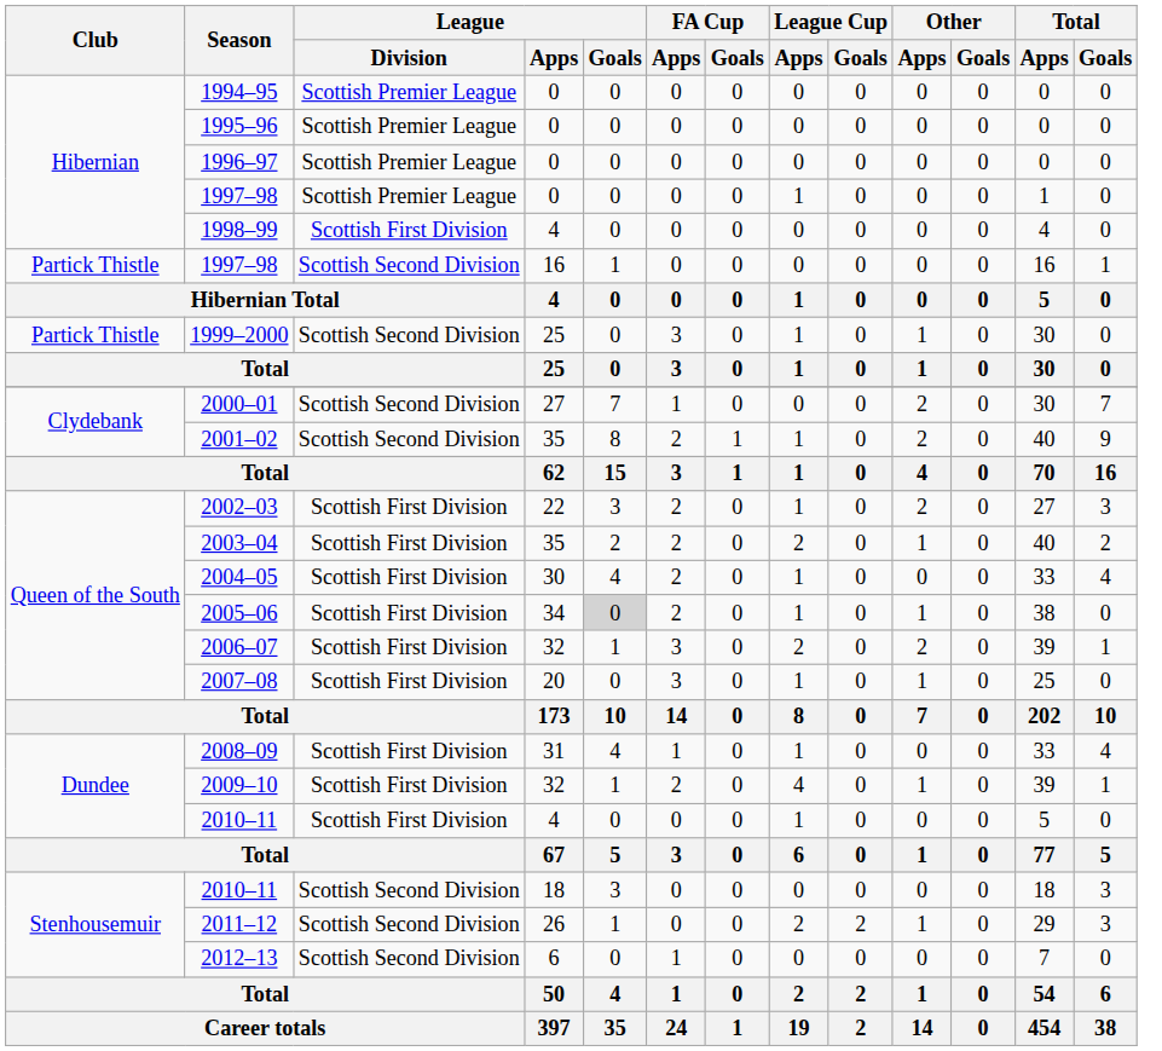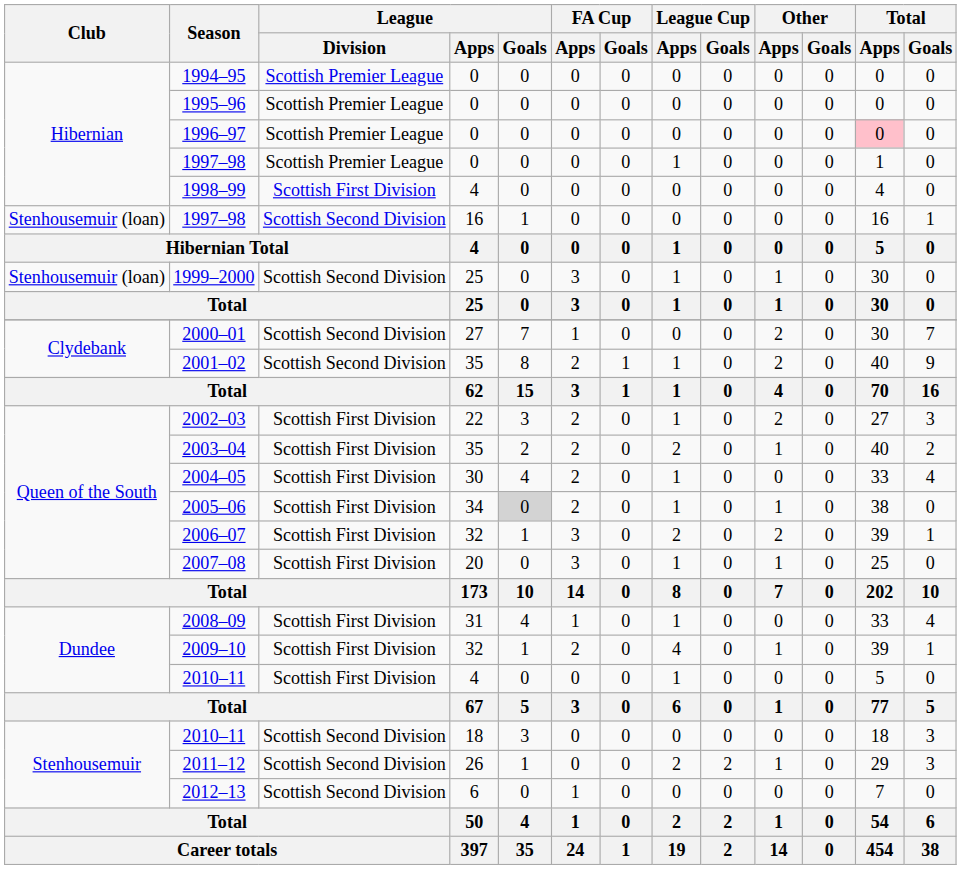 <table class="wikitable" style="text-align: center;">
 <tr>
 <th rowspan="2">Club</th>
 <th rowspan="2">Season</th>
 <th colspan="3">League</th>
 <th colspan="2">FA Cup</th>
 <th colspan="2">League Cup</th>
 <th colspan="2">Other</th>
 <th colspan="2">Total</th>
 </tr>
 <tr>
 <th>Division</th>
 <th>Apps</th>
 <th>Goals</th>
 <th>Apps</th>
 <th>Goals</th>
 <th>Apps</th>
 <th>Goals</th>
 <th>Apps</th>
 <th>Goals</th>
 <th>Apps</th>
 <th>Goals</th>
 </tr>
 <tr>
 <td rowspan="5" valign="center"><a href='#'>Hibernian</a></td>
 <td><a href='#'>1994–95</a></td>
 <td><a href='#'>Scottish Premier League</a></td>
 <td>0</td>
 <td>0</td>
 <td>0</td>
 <td>0</td>
 <td>0</td>
 <td>0</td>
 <td>0</td>
 <td>0</td>
 <td>0</td>
 <td>0</td>
 </tr>
 <tr>
 <td><a href='#'>1995–96</a></td>
 <td>Scottish Premier League</td>
 <td>0</td>
 <td>0</td>
 <td>0</td>
 <td>0</td>
 <td>0</td>
 <td>0</td>
 <td>0</td>
 <td>0</td>
 <td>0</td>
 <td>0</td>
 </tr>
 <tr>
 <td><a href='#'>1996–97</a></td>
 <td>Scottish Premier League</td>
 <td>0</td>
 <td>0</td>
 <td>0</td>
 <td>0</td>
 <td>0</td>
 <td>0</td>
 <td>0</td>
 <td>0</td>
-<td>0</td>
+<td style="background: pink;">0</td>
 <td>0</td>
 </tr>
 <tr>
 <td><a href='#'>1997–98</a></td>
 <td>Scottish Premier League</td>
 <td>0</td>
 <td>0</td>
 <td>0</td>
 <td>0</td>
 <td>1</td>
 <td>0</td>
 <td>0</td>
 <td>0</td>
 <td>1</td>
 <td>0</td>
 </tr>
 <tr>
 <td><a href='#'>1998–99</a></td>
 <td><a href='#'>Scottish First Division</a></td>
 <td>4</td>
 <td>0</td>
 <td>0</td>
 <td>0</td>
 <td>0</td>
 <td>0</td>
 <td>0</td>
 <td>0</td>
 <td>4</td>
 <td>0</td>
 </tr>
 <tr>
-<td rowspan="1" valign="center"><a href='#'>Partick Thistle</a></td>
+<td rowspan="1" valign="center"><a href='#'>Stenhousemuir</a> (loan)</td>
 <td><a href='#'>1997–98</a></td>
 <td><a href='#'>Scottish Second Division</a></td>
 <td>16</td>
 <td>1</td>
 <td>0</td>
 <td>0</td>
 <td>0</td>
 <td>0</td>
 <td>0</td>
 <td>0</td>
 <td>16</td>
 <td>1</td>
 </tr>
 <tr>
 <th colspan="3">Hibernian Total</th>
 <th>4</th>
 <th>0</th>
 <th>0</th>
 <th>0</th>
 <th>1</th>
 <th>0</th>
 <th>0</th>
 <th>0</th>
 <th>5</th>
 <th>0</th>
 </tr>
 <tr>
-<td rowspan="1" valign="center"><a href='#'>Partick Thistle</a></td>
+<td rowspan="1" valign="center"><a href='#'>Stenhousemuir</a> (loan)</td>
 <td><a href='#'>1999–2000</a></td>
 <td>Scottish Second Division</td>
 <td>25</td>
 <td>0</td>
 <td>3</td>
 <td>0</td>
 <td>1</td>
 <td>0</td>
 <td>1</td>
 <td>0</td>
 <td>30</td>
 <td>0</td>
 </tr>
 <tr>
 <th colspan="3">Total</th>
 <th>25</th>
 <th>0</th>
 <th>3</th>
 <th>0</th>
 <th>1</th>
 <th>0</th>
 <th>1</th>
 <th>0</th>
 <th>30</th>
 <th>0</th>
 </tr>
 <tr>
 </tr>
 <tr>
 <td rowspan="2" valign="center"><a href='#'>Clydebank</a></td>
 <td><a href='#'>2000–01</a></td>
 <td>Scottish Second Division</td>
 <td>27</td>
 <td>7</td>
 <td>1</td>
 <td>0</td>
 <td>0</td>
 <td>0</td>
 <td>2</td>
 <td>0</td>
 <td>30</td>
 <td>7</td>
 </tr>
 <tr>
 <td><a href='#'>2001–02</a></td>
 <td>Scottish Second Division</td>
 <td>35</td>
 <td>8</td>
 <td>2</td>
 <td>1</td>
 <td>1</td>
 <td>0</td>
 <td>2</td>
 <td>0</td>
 <td>40</td>
 <td>9</td>
 </tr>
 <tr>
 <th colspan="3">Total</th>
 <th>62</th>
 <th>15</th>
 <th>3</th>
 <th>1</th>
 <th>1</th>
 <th>0</th>
 <th>4</th>
 <th>0</th>
 <th>70</th>
 <th>16</th>
 </tr>
 <tr>
 <td rowspan="6" valign="center"><a href='#'>Queen of the South</a></td>
 <td><a href='#'>2002–03</a></td>
 <td>Scottish First Division</td>
 <td>22</td>
 <td>3</td>
 <td>2</td>
 <td>0</td>
 <td>1</td>
 <td>0</td>
 <td>2</td>
 <td>0</td>
 <td>27</td>
 <td>3</td>
 </tr>
 <tr>
 <td><a href='#'>2003–04</a></td>
 <td>Scottish First Division</td>
 <td>35</td>
 <td>2</td>
 <td>2</td>
 <td>0</td>
 <td>2</td>
 <td>0</td>
 <td>1</td>
 <td>0</td>
 <td>40</td>
 <td>2</td>
 </tr>
 <tr>
 <td><a href='#'>2004–05</a></td>
 <td>Scottish First Division</td>
 <td>30</td>
 <td>4</td>
 <td>2</td>
 <td>0</td>
 <td>1</td>
 <td>0</td>
 <td>0</td>
 <td>0</td>
 <td>33</td>
 <td>4</td>
 </tr>
 <tr>
 <td><a href='#'>2005–06</a></td>
 <td>Scottish First Division</td>
 <td>34</td>
 <td style="background: lightgrey;">0</td>
 <td>2</td>
 <td>0</td>
 <td>1</td>
 <td>0</td>
 <td>1</td>
 <td>0</td>
 <td>38</td>
 <td>0</td>
 </tr>
 <tr>
 <td><a href='#'>2006–07</a></td>
 <td>Scottish First Division</td>
 <td>32</td>
 <td>1</td>
 <td>3</td>
 <td>0</td>
 <td>2</td>
 <td>0</td>
 <td>2</td>
 <td>0</td>
 <td>39</td>
 <td>1</td>
 </tr>
 <tr>
 <td><a href='#'>2007–08</a></td>
 <td>Scottish First Division</td>
 <td>20</td>
 <td>0</td>
 <td>3</td>
 <td>0</td>
 <td>1</td>
 <td>0</td>
 <td>1</td>
 <td>0</td>
 <td>25</td>
 <td>0</td>
 </tr>
 <tr>
 <th colspan="3">Total</th>
 <th>173</th>
 <th>10</th>
 <th>14</th>
 <th>0</th>
 <th>8</th>
 <th>0</th>
 <th>7</th>
 <th>0</th>
 <th>202</th>
 <th>10</th>
 </tr>
 <tr>
 <td rowspan="3" valign="center"><a href='#'>Dundee</a></td>
 <td><a href='#'>2008–09</a></td>
 <td>Scottish First Division</td>
 <td>31</td>
 <td>4</td>
 <td>1</td>
 <td>0</td>
 <td>1</td>
 <td>0</td>
 <td>0</td>
 <td>0</td>
 <td>33</td>
 <td>4</td>
 </tr>
 <tr>
 <td><a href='#'>2009–10</a></td>
 <td>Scottish First Division</td>
 <td>32</td>
 <td>1</td>
 <td>2</td>
 <td>0</td>
 <td>4</td>
 <td>0</td>
 <td>1</td>
 <td>0</td>
 <td>39</td>
 <td>1</td>
 </tr>
 <tr>
 <td><a href='#'>2010–11</a></td>
 <td>Scottish First Division</td>
 <td>4</td>
 <td>0</td>
 <td>0</td>
 <td>0</td>
 <td>1</td>
 <td>0</td>
 <td>0</td>
 <td>0</td>
 <td>5</td>
 <td>0</td>
 </tr>
 <tr>
 <th colspan="3">Total</th>
 <th>67</th>
 <th>5</th>
 <th>3</th>
 <th>0</th>
 <th>6</th>
 <th>0</th>
 <th>1</th>
 <th>0</th>
 <th>77</th>
 <th>5</th>
 </tr>
 <tr>
 <td rowspan="3" valign="center"><a href='#'>Stenhousemuir</a></td>
 <td><a href='#'>2010–11</a></td>
 <td>Scottish Second Division</td>
 <td>18</td>
 <td>3</td>
 <td>0</td>
 <td>0</td>
 <td>0</td>
 <td>0</td>
 <td>0</td>
 <td>0</td>
 <td>18</td>
 <td>3</td>
 </tr>
 <tr>
 <td><a href='#'>2011–12</a></td>
 <td>Scottish Second Division</td>
 <td>26</td>
 <td>1</td>
 <td>0</td>
 <td>0</td>
 <td>2</td>
 <td>2</td>
 <td>1</td>
 <td>0</td>
 <td>29</td>
 <td>3</td>
 </tr>
 <tr>
 <td><a href='#'>2012–13</a></td>
 <td>Scottish Second Division</td>
 <td>6</td>
 <td>0</td>
 <td>1</td>
 <td>0</td>
 <td>0</td>
 <td>0</td>
 <td>0</td>
 <td>0</td>
 <td>7</td>
 <td>0</td>
 </tr>
 <tr>
 <th colspan="3">Total</th>
 <th>50</th>
 <th>4</th>
 <th>1</th>
 <th>0</th>
 <th>2</th>
 <th>2</th>
 <th>1</th>
 <th>0</th>
 <th>54</th>
 <th>6</th>
 </tr>
 <tr>
 <th colspan="3">Career totals</th>
 <th>397</th>
 <th>35</th>
 <th>24</th>
 <th>1</th>
 <th>19</th>
 <th>2</th>
 <th>14</th>
 <th>0</th>
 <th>454</th>
 <th>38</th>
 </tr>
 </table>
